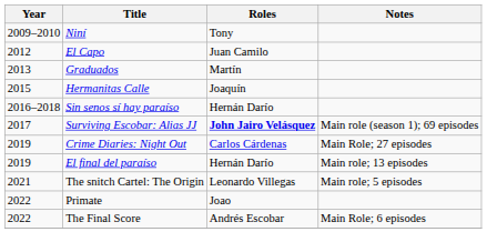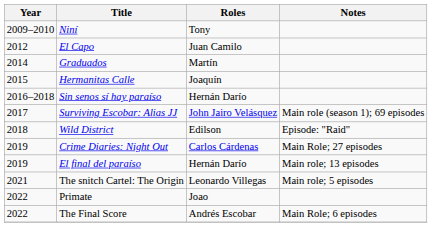 <table class="wikitable sortable">
 <tr>
 <th>Year</th>
 <th>Title</th>
 <th>Roles</th>
 <th>Notes</th>
 </tr>
 <tr>
 <td>2009–2010</td>
 <td><em><a href='#'>Niní</a></em></td>
 <td>Tony</td>
 <td></td>
 </tr>
 <tr>
 <td>2012</td>
 <td><em><a href='#'>El Capo</a></em></td>
 <td>Juan Camilo</td>
 <td></td>
 </tr>
 <tr>
-<td>2013</td>
+<td>2014</td>
 <td><em><a href='#'>Graduados</a></em></td>
 <td>Martín</td>
 <td></td>
 </tr>
 <tr>
 <td>2015</td>
 <td><em><a href='#'>Hermanitas Calle</a></em></td>
 <td>Joaquín</td>
 <td></td>
 </tr>
 <tr>
 <td>2016–2018</td>
 <td><em><a href='#'>Sin senos sí hay paraíso</a></em></td>
 <td>Hernán Darío</td>
 <td></td>
 </tr>
 <tr>
 <td>2017</td>
 <td><em><a href='#'>Surviving Escobar: Alias JJ</a></em></td>
-<td><strong><a href='#'>John Jairo Velásquez</a></strong></td>
+<td><a href='#'>John Jairo Velásquez</a></td>
 <td>Main role (season 1); 69 episodes</td>
+</tr>
+<tr>
+<td>2018</td>
+<td><em><a href='#'>Wild District</a></em></td>
+<td>Edilson</td>
+<td>Episode: "Raid"</td>
 </tr>
 <tr>
 <td>2019</td>
 <td><em><a href='#'>Crime Diaries: Night Out</a></em></td>
 <td><a href='#'>Carlos Cárdenas</a></td>
 <td>Main Role; 27 episodes</td>
 </tr>
 <tr>
 <td>2019</td>
 <td><em><a href='#'>El final del paraíso</a></em></td>
 <td>Hernán Darío</td>
 <td>Main role; 13 episodes</td>
 </tr>
 <tr>
 <td>2021</td>
 <td>The snitch Cartel: The Origin</td>
 <td>Leonardo Villegas</td>
 <td>Main role; 5 episodes</td>
 </tr>
 <tr>
 <td>2022</td>
 <td>Primate</td>
 <td>Joao</td>
 <td></td>
 </tr>
 <tr>
 <td>2022</td>
 <td>The Final Score</td>
 <td>Andrés Escobar</td>
 <td>Main Role; 6 episodes</td>
 </tr>
 <tr>
 </tr>
 </table>
